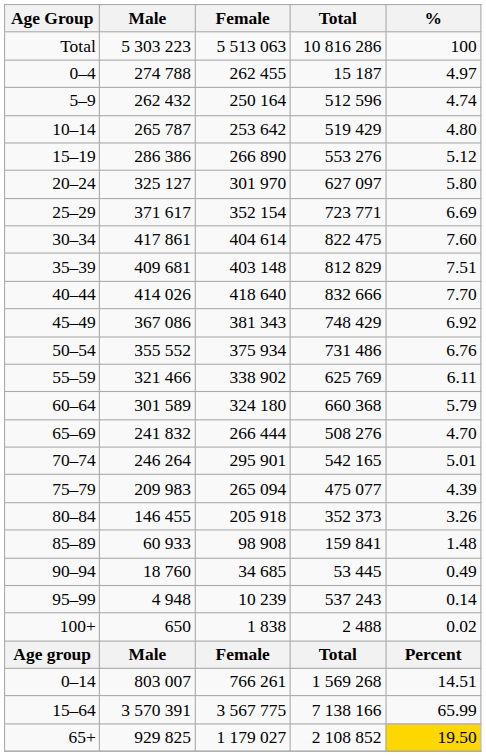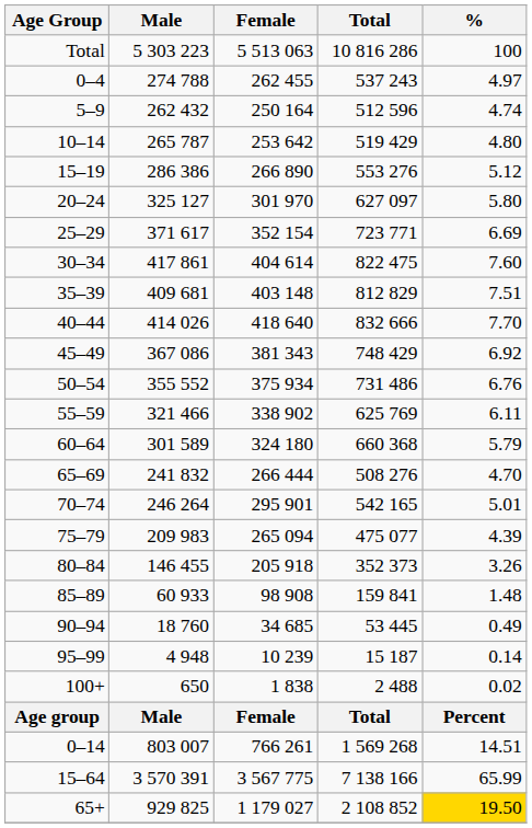 <table class="wikitable">
 <tr>
 <th width="80pt">Age Group</th>
 <th width="80pt">Male</th>
 <th width="80pt">Female</th>
 <th width="80pt">Total</th>
 <th width="80pt">%</th>
 </tr>
 <tr>
 <td align="right">Total</td>
 <td align="right">5 303 223</td>
 <td align="right">5 513 063</td>
 <td align="right">10 816 286</td>
 <td align="right">100</td>
 </tr>
 <tr>
 <td align="right">0–4</td>
 <td align="right">274 788</td>
 <td align="right">262 455</td>
-<td align="right">15 187</td>
+<td align="right">537 243</td>
 <td align="right">4.97</td>
 </tr>
 <tr>
 <td align="right">5–9</td>
 <td align="right">262 432</td>
 <td align="right">250 164</td>
 <td align="right">512 596</td>
 <td align="right">4.74</td>
 </tr>
 <tr>
 <td align="right">10–14</td>
 <td align="right">265 787</td>
 <td align="right">253 642</td>
 <td align="right">519 429</td>
 <td align="right">4.80</td>
 </tr>
 <tr>
 <td align="right">15–19</td>
 <td align="right">286 386</td>
 <td align="right">266 890</td>
 <td align="right">553 276</td>
 <td align="right">5.12</td>
 </tr>
 <tr>
 <td align="right">20–24</td>
 <td align="right">325 127</td>
 <td align="right">301 970</td>
 <td align="right">627 097</td>
 <td align="right">5.80</td>
 </tr>
 <tr>
 <td align="right">25–29</td>
 <td align="right">371 617</td>
 <td align="right">352 154</td>
 <td align="right">723 771</td>
 <td align="right">6.69</td>
 </tr>
 <tr>
 <td align="right">30–34</td>
 <td align="right">417 861</td>
 <td align="right">404 614</td>
 <td align="right">822 475</td>
 <td align="right">7.60</td>
 </tr>
 <tr>
 <td align="right">35–39</td>
 <td align="right">409 681</td>
 <td align="right">403 148</td>
 <td align="right">812 829</td>
 <td align="right">7.51</td>
 </tr>
 <tr>
 <td align="right">40–44</td>
 <td align="right">414 026</td>
 <td align="right">418 640</td>
 <td align="right">832 666</td>
 <td align="right">7.70</td>
 </tr>
 <tr>
 <td align="right">45–49</td>
 <td align="right">367 086</td>
 <td align="right">381 343</td>
 <td align="right">748 429</td>
 <td align="right">6.92</td>
 </tr>
 <tr>
 <td align="right">50–54</td>
 <td align="right">355 552</td>
 <td align="right">375 934</td>
 <td align="right">731 486</td>
 <td align="right">6.76</td>
 </tr>
 <tr>
 <td align="right">55–59</td>
 <td align="right">321 466</td>
 <td align="right">338 902</td>
 <td align="right">625 769</td>
 <td align="right">6.11</td>
 </tr>
 <tr>
 <td align="right">60–64</td>
 <td align="right">301 589</td>
 <td align="right">324 180</td>
 <td align="right">660 368</td>
 <td align="right">5.79</td>
 </tr>
 <tr>
 <td align="right">65–69</td>
 <td align="right">241 832</td>
 <td align="right">266 444</td>
 <td align="right">508 276</td>
 <td align="right">4.70</td>
 </tr>
 <tr>
 <td align="right">70–74</td>
 <td align="right">246 264</td>
 <td align="right">295 901</td>
 <td align="right">542 165</td>
 <td align="right">5.01</td>
 </tr>
 <tr>
 <td align="right">75–79</td>
 <td align="right">209 983</td>
 <td align="right">265 094</td>
 <td align="right">475 077</td>
 <td align="right">4.39</td>
 </tr>
 <tr>
 <td align="right">80–84</td>
 <td align="right">146 455</td>
 <td align="right">205 918</td>
 <td align="right">352 373</td>
 <td align="right">3.26</td>
 </tr>
 <tr>
 <td align="right">85–89</td>
 <td align="right">60 933</td>
 <td align="right">98 908</td>
 <td align="right">159 841</td>
 <td align="right">1.48</td>
 </tr>
 <tr>
 <td align="right">90–94</td>
 <td align="right">18 760</td>
 <td align="right">34 685</td>
 <td align="right">53 445</td>
 <td align="right">0.49</td>
 </tr>
 <tr>
 <td align="right">95–99</td>
 <td align="right">4 948</td>
 <td align="right">10 239</td>
-<td align="right">537 243</td>
+<td align="right">15 187</td>
 <td align="right">0.14</td>
 </tr>
 <tr>
 <td align="right">100+</td>
 <td align="right">650</td>
 <td align="right">1 838</td>
 <td align="right">2 488</td>
 <td align="right">0.02</td>
 </tr>
 <tr>
 <th width="50">Age group</th>
 <th width="80pt">Male</th>
 <th width="80">Female</th>
 <th width="80">Total</th>
 <th width="50">Percent</th>
 </tr>
 <tr>
 <td align="right">0–14</td>
 <td align="right">803 007</td>
 <td align="right">766 261</td>
 <td align="right">1 569 268</td>
 <td align="right">14.51</td>
 </tr>
 <tr>
 <td align="right">15–64</td>
 <td align="right">3 570 391</td>
 <td align="right">3 567 775</td>
 <td align="right">7 138 166</td>
 <td align="right">65.99</td>
 </tr>
 <tr>
 <td align="right">65+</td>
 <td align="right">929 825</td>
 <td align="right">1 179 027</td>
 <td align="right">2 108 852</td>
 <td align="right" style="background: gold;">19.50</td>
 </tr>
 <tr>
 </tr>
 </table>
